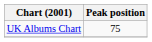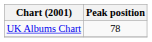 <table class="wikitable">
 <tr>
 <th>Chart (2001)</th>
 <th>Peak position</th>
 </tr>
 <tr>
 <td><a href='#'>UK Albums Chart</a></td>
-<td align="center">75</td>
+<td align="center">78</td>
 </tr>
 <tr>
 </tr>
 </table>
